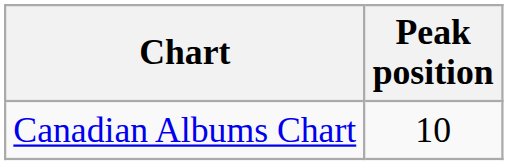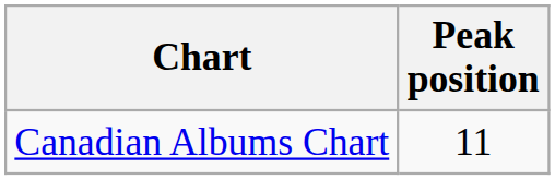 <table class="wikitable sortable">
 <tr>
 <th align="left">Chart</th>
 <th align="center">Peak<br>position</th>
 </tr>
 <tr>
 <td align="left"><a href='#'>Canadian Albums Chart</a></td>
-<td align="center">10</td>
+<td align="center">11</td>
 </tr>
 </table>
